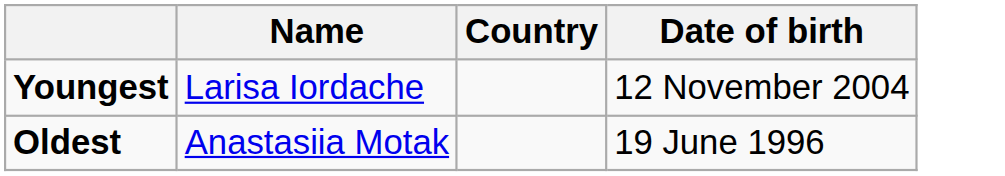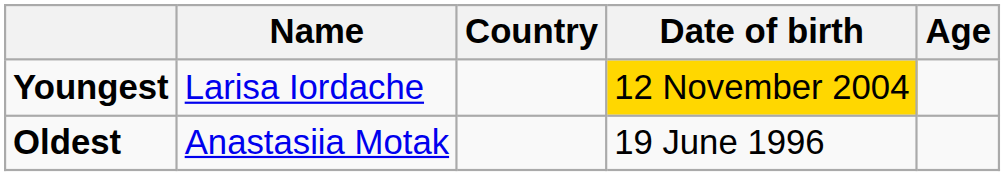 <table class="wikitable">
 <tr>
 <th></th>
 <th><strong>Name</strong></th>
 <th><strong>Country</strong></th>
 <th><strong>Date of birth</strong></th>
+<th><strong>Age</strong></th>
 </tr>
 <tr>
 <td><strong>Youngest</strong></td>
 <td><a href='#'>Larisa Iordache</a></td>
 <td></td>
-<td>12 November 2004</td>
+<td style="background: gold;">12 November 2004</td>
+<td></td>
 </tr>
 <tr>
 <td><strong>Oldest</strong></td>
 <td><a href='#'>Anastasiia Motak</a></td>
 <td></td>
 <td>19 June 1996</td>
+<td></td>
 </tr>
 </table>
